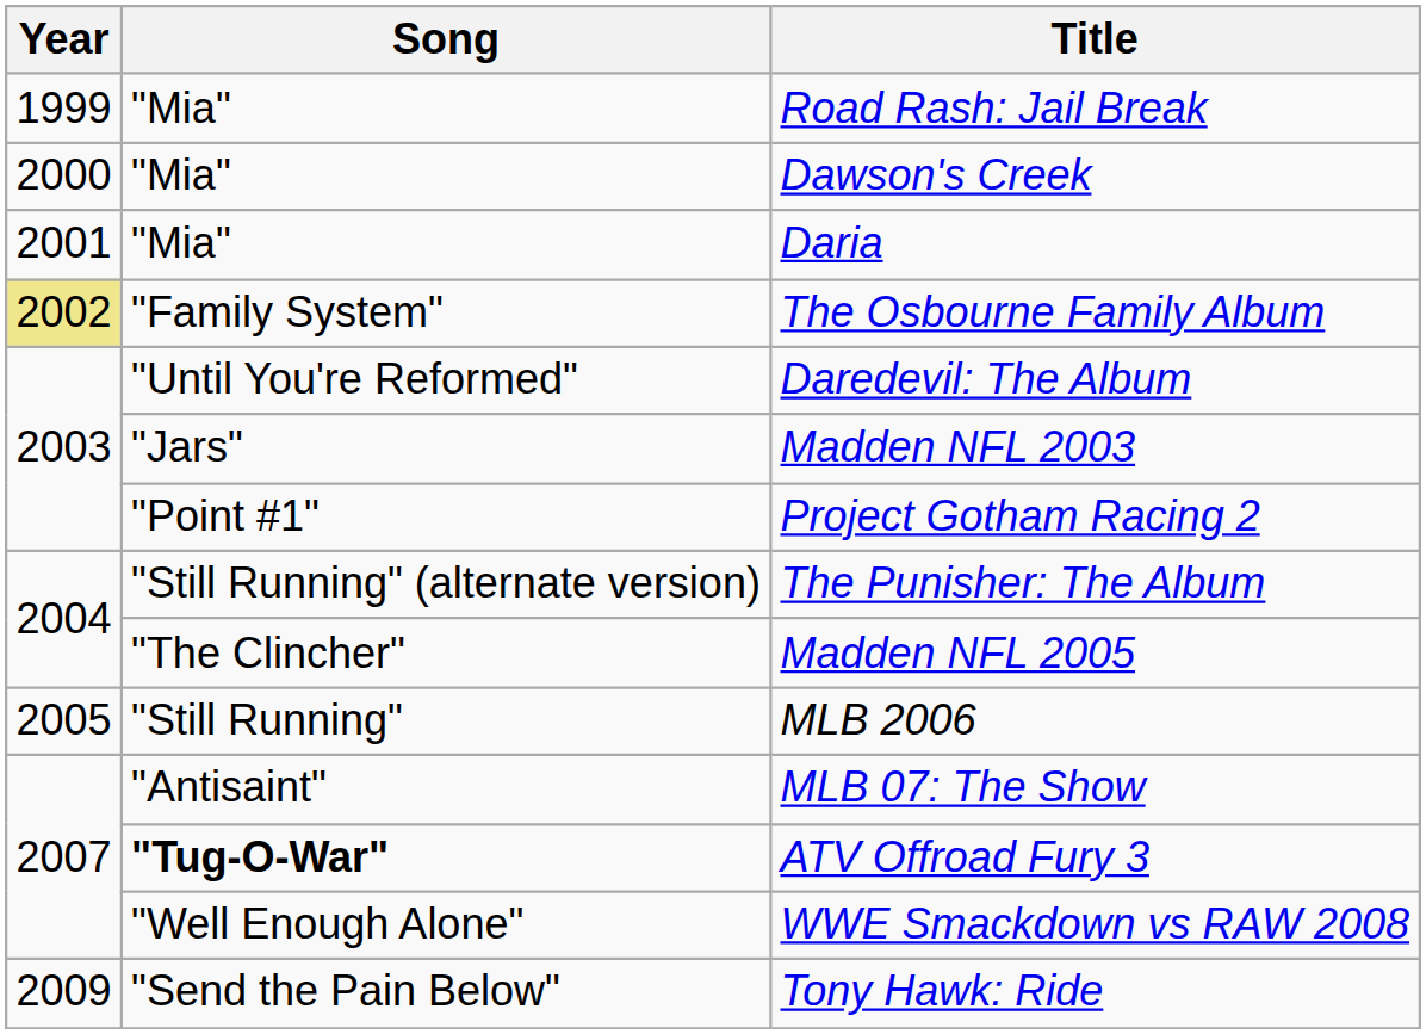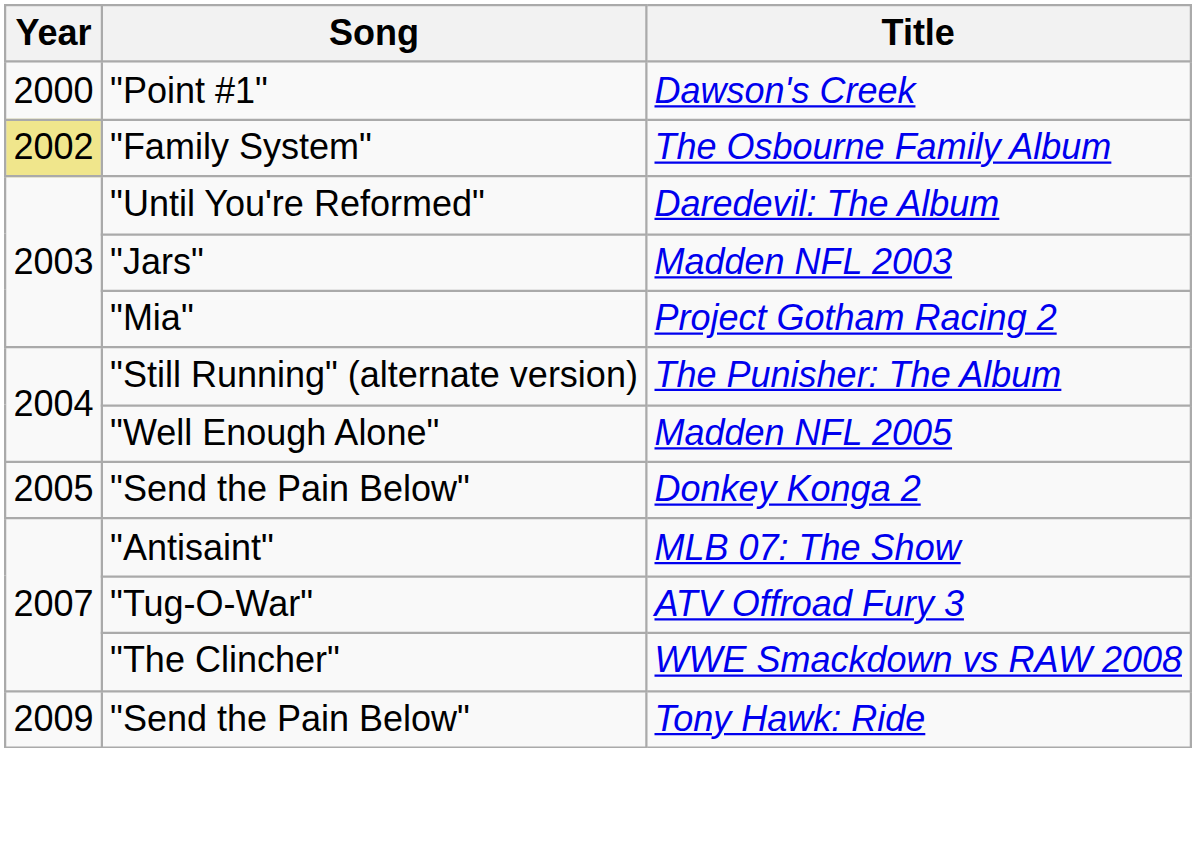 <table class="wikitable">
 <tr>
 <th>Year</th>
 <th>Song</th>
 <th>Title</th>
 </tr>
 <tr>
-<td>1999</td>
-<td>"Mia"</td>
-<td><em><a href='#'>Road Rash: Jail Break</a></em></td>
-</tr>
-<tr>
 <td>2000</td>
-<td>"Mia"</td>
+<td>"Point #1"</td>
 <td><em><a href='#'>Dawson's Creek</a></em></td>
-</tr>
-<tr>
-<td>2001</td>
-<td>"Mia"</td>
-<td><em><a href='#'>Daria</a></em></td>
 </tr>
 <tr>
 <td style="background: khaki;">2002</td>
 <td>"Family System"</td>
 <td><em><a href='#'>The Osbourne Family Album</a></em></td>
 </tr>
 <tr>
 <td rowspan="3">2003</td>
 <td>"Until You're Reformed"</td>
 <td><em><a href='#'>Daredevil: The Album</a></em></td>
 </tr>
 <tr>
 <td>"Jars"</td>
 <td><em><a href='#'>Madden NFL 2003</a></em></td>
 </tr>
 <tr>
-<td>"Point #1"</td>
+<td>"Mia"</td>
 <td><em><a href='#'>Project Gotham Racing 2</a></em></td>
 </tr>
 <tr>
 <td rowspan="2">2004</td>
 <td>"Still Running" (alternate version)</td>
 <td><em><a href='#'>The Punisher: The Album</a></em></td>
 </tr>
 <tr>
-<td>"The Clincher"</td>
+<td>"Well Enough Alone"</td>
 <td><em><a href='#'>Madden NFL 2005</a></em></td>
 </tr>
 <tr>
 <td>2005</td>
-<td>"Still Running"</td>
-<td><em>MLB 2006</em></td>
+<td>"Send the Pain Below"</td>
+<td><em><a href='#'>Donkey Konga 2</a></em></td>
 </tr>
 <tr>
 <td rowspan="3">2007</td>
 <td>"Antisaint"</td>
 <td><em><a href='#'>MLB 07: The Show</a></em></td>
 </tr>
 <tr>
-<td><strong>"Tug-O-War"</strong></td>
+<td>"Tug-O-War"</td>
 <td><em><a href='#'>ATV Offroad Fury 3</a></em></td>
 </tr>
 <tr>
-<td>"Well Enough Alone"</td>
+<td>"The Clincher"</td>
 <td><em><a href='#'>WWE Smackdown vs RAW 2008</a></em></td>
 </tr>
 <tr>
 <td>2009</td>
 <td>"Send the Pain Below"</td>
 <td><em><a href='#'>Tony Hawk: Ride</a></em></td>
 </tr>
 </table>
